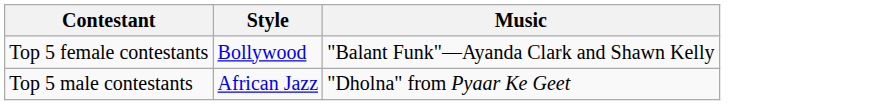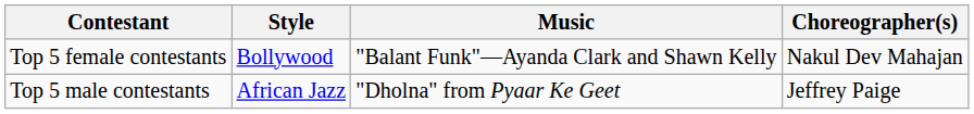 <table class="wikitable">
 <tr>
 <th>Contestant</th>
 <th>Style</th>
 <th>Music</th>
+<th>Choreographer(s)</th>
 </tr>
 <tr>
 <td>Top 5 female contestants</td>
 <td><a href='#'>Bollywood</a></td>
 <td>"Balant Funk"—Ayanda Clark and Shawn Kelly</td>
+<td>Nakul Dev Mahajan</td>
 </tr>
 <tr>
 <td>Top 5 male contestants</td>
 <td><a href='#'>African Jazz</a></td>
 <td>"Dholna" from <em>Pyaar Ke Geet</em></td>
+<td>Jeffrey Paige</td>
 </tr>
 </table>
